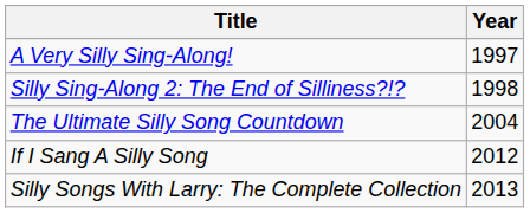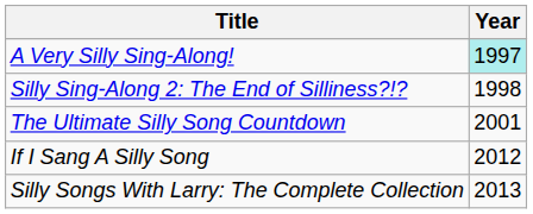 <table class="wikitable" border="1">
 <tr>
 <th>Title</th>
 <th>Year</th>
 </tr>
 <tr>
 </tr>
 <tr>
 <td><em><a href='#'>A Very Silly Sing-Along!</a></em></td>
-<td align=center>1997</td>
+<td align=center style="background: paleturquoise;">1997</td>
 </tr>
 <tr>
 <td><em><a href='#'>Silly Sing-Along 2: The End of Silliness?!?</a></em></td>
 <td align=center>1998</td>
 </tr>
 <tr>
 <td><em><a href='#'>The Ultimate Silly Song Countdown</a></em></td>
-<td align=center>2004</td>
+<td align=center>2001</td>
 </tr>
 <tr>
 <td><em>If I Sang A Silly Song</em></td>
 <td align=center>2012</td>
 </tr>
 <tr>
 <td><em>Silly Songs With Larry: The Complete Collection</em></td>
 <td align=center>2013</td>
 </tr>
 </table>
